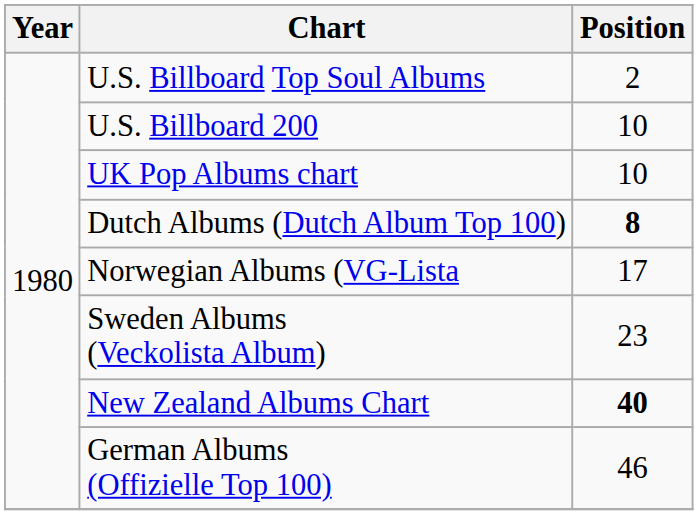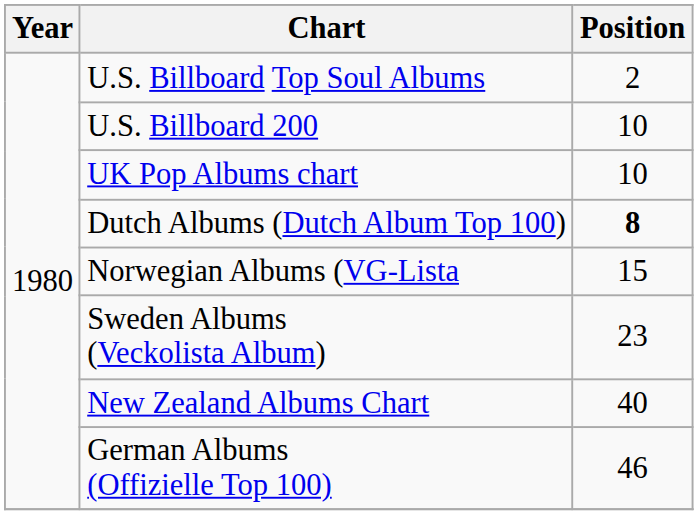 <table class="wikitable" border="1">
 <tr>
 <th>Year</th>
 <th>Chart</th>
 <th>Position</th>
 </tr>
 <tr>
 <td rowspan="8">1980</td>
 <td>U.S. <a href='#'>Billboard</a> <a href='#'>Top Soul Albums</a></td>
 <td align="center">2</td>
 </tr>
 <tr>
 <td>U.S. <a href='#'>Billboard 200</a></td>
 <td align="center">10</td>
 </tr>
 <tr>
 <td><a href='#'>UK Pop Albums chart</a></td>
 <td align="center">10</td>
 </tr>
 <tr>
 <td>Dutch Albums (<a href='#'>Dutch Album Top 100</a>)</td>
 <td align="center"><strong>8</strong></td>
 </tr>
 <tr>
 <td>Norwegian Albums (<a href='#'>VG-Lista</a></td>
-<td align="center">17</td>
+<td align="center">15</td>
 </tr>
 <tr>
 <td>Sweden Albums<br>(<a href='#'>Veckolista Album</a>)</td>
 <td align="center">23</td>
 </tr>
 <tr>
 <td><a href='#'>New Zealand Albums Chart</a></td>
-<td align="center"><strong>40</strong></td>
+<td align="center">40</td>
 </tr>
 <tr>
 <td>German Albums<br><a href='#'>(Offizielle Top 100)</a></td>
 <td align="center">46</td>
 </tr>
 <tr>
 </tr>
 </table>
